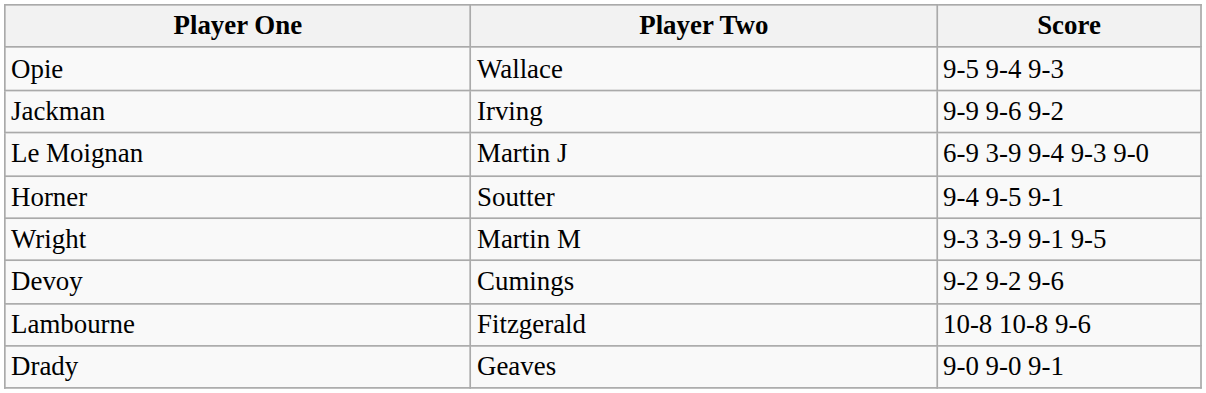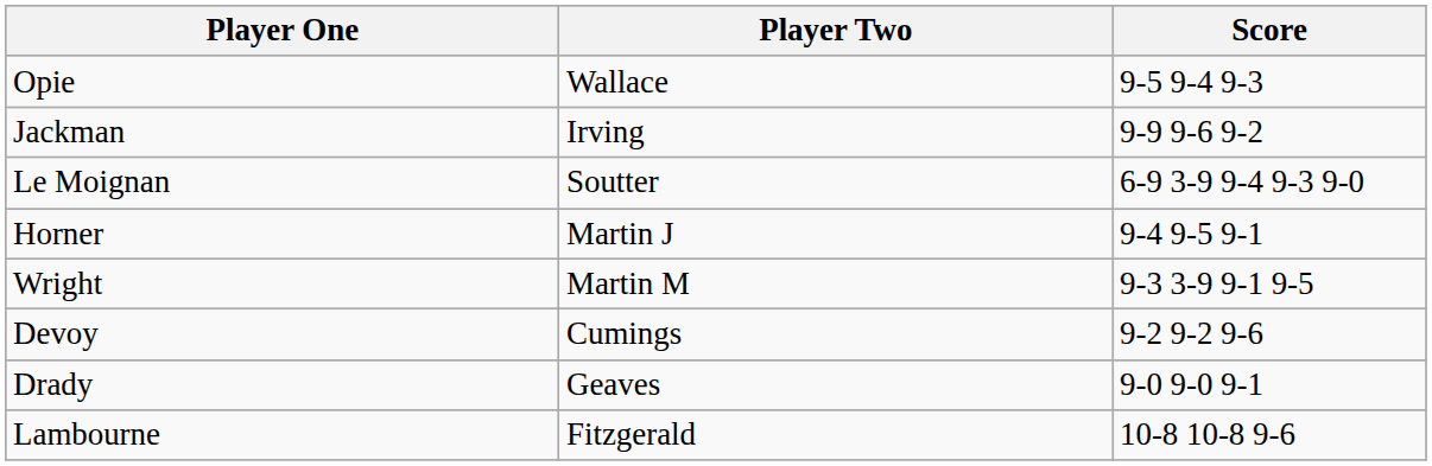 <table class="wikitable">
 <tr>
 <th width=270>Player One</th>
 <th width=270>Player Two</th>
 <th width=150>Score</th>
 </tr>
 <tr>
 <td> Opie</td>
 <td> Wallace</td>
 <td>9-5 9-4 9-3</td>
 </tr>
 <tr>
 <td> Jackman</td>
 <td> Irving</td>
 <td>9-9 9-6 9-2</td>
 </tr>
 <tr>
 <td> Le Moignan</td>
-<td> Martin J</td>
+<td> Soutter</td>
 <td>6-9 3-9 9-4 9-3 9-0</td>
 </tr>
 <tr>
 <td> Horner</td>
-<td> Soutter</td>
+<td> Martin J</td>
 <td>9-4 9-5 9-1</td>
 </tr>
 <tr>
 <td> Wright</td>
 <td> Martin M</td>
 <td>9-3 3-9 9-1 9-5</td>
 </tr>
 <tr>
 <td> Devoy</td>
 <td> Cumings</td>
 <td>9-2 9-2 9-6</td>
 </tr>
 <tr>
+<td> Drady</td>
+<td> Geaves</td>
+<td>9-0 9-0 9-1</td>
+</tr>
+<tr>
 <td> Lambourne</td>
 <td> Fitzgerald</td>
 <td>10-8 10-8 9-6</td>
 </tr>
-<tr>
-<td> Drady</td>
-<td> Geaves</td>
-<td>9-0 9-0 9-1</td>
-</tr>
 </table>
